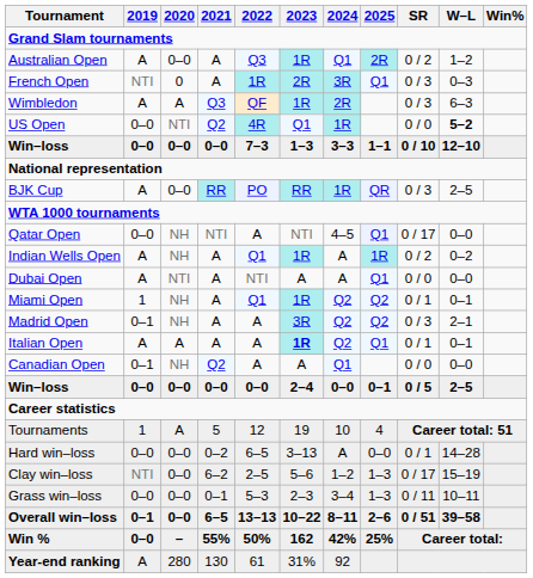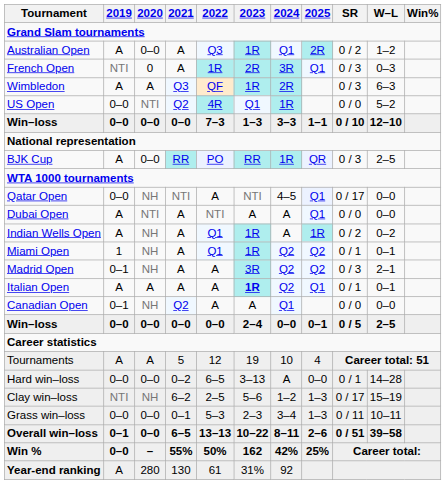 <table class=wikitable style=text-align:center>
 <tr>
 <th>Tournament</th>
 <th><a href='#'>2019</a></th>
 <th><a href='#'>2020</a></th>
 <th><a href='#'>2021</a></th>
 <th><a href='#'>2022</a></th>
 <th><a href='#'>2023</a></th>
 <th><a href='#'>2024</a></th>
 <th><a href='#'>2025</a></th>
 <th>SR</th>
 <th>W–L</th>
 <th>Win%</th>
 </tr>
 <tr>
 <td colspan="11" align="left"><strong><a href='#'>Grand Slam tournaments</a></strong></td>
 </tr>
 <tr>
 <td align=left><a href='#'>Australian Open</a></td>
 <td>A</td>
 <td>0–0</td>
 <td>A</td>
 <td bgcolor=f0f8ff><a href='#'>Q3</a></td>
 <td bgcolor=afeeee><a href='#'>1R</a></td>
 <td bgcolor=f0f8ff><a href='#'>Q1</a></td>
 <td bgcolor=afeeee><a href='#'>2R</a></td>
 <td>0 / 2</td>
 <td>1–2</td>
 <td></td>
 </tr>
 <tr>
 <td align=left><a href='#'>French Open</a></td>
 <td style=color:#767676>NTI</td>
 <td>0</td>
 <td>A</td>
 <td bgcolor=afeeee><a href='#'>1R</a></td>
 <td bgcolor=afeeee><a href='#'>2R</a></td>
 <td bgcolor=afeeee><a href='#'>3R</a></td>
 <td bgcolor=f0f8ff><a href='#'>Q1</a></td>
 <td>0 / 3</td>
 <td>0–3</td>
 <td></td>
 </tr>
 <tr>
 <td align=left><a href='#'>Wimbledon</a></td>
 <td>A</td>
 <td>A</td>
 <td bgcolor=f0f8ff><a href='#'>Q3</a></td>
 <td bgcolor=ffebcd><a href='#'>QF</a></td>
 <td bgcolor=afeeee><a href='#'>1R</a></td>
 <td bgcolor=afeeee><a href='#'>2R</a></td>
 <td></td>
 <td>0 / 3</td>
 <td>6–3</td>
 <td></td>
 </tr>
 <tr>
 <td align=left><a href='#'>US Open</a></td>
 <td>0–0</td>
 <td style=color:#767676>NTI</td>
 <td bgcolor=f0f8ff><a href='#'>Q2</a></td>
 <td bgcolor=afeeee><a href='#'>4R</a></td>
 <td bgcolor=f0f8ff><a href='#'>Q1</a></td>
 <td bgcolor=afeeee><a href='#'>1R</a></td>
 <td></td>
 <td>0 / 0</td>
-<td><strong>5–2</strong></td>
+<td>5–2</td>
 <td></td>
 </tr>
 <tr style="font-weight:bold; background:#efefef;">
 <td style=text-align:left>Win–loss</td>
 <td>0–0</td>
 <td>0–0</td>
 <td>0–0</td>
 <td>7–3</td>
 <td>1–3</td>
 <td>3–3</td>
 <td>1–1</td>
 <td>0 / 10</td>
 <td>12–10</td>
 <td></td>
 </tr>
 <tr>
 <td colspan="11" align="left"><strong>National representation</strong></td>
 </tr>
 <tr>
 <td align=left><a href='#'>BJK Cup</a></td>
 <td>A</td>
 <td>0–0</td>
 <td bgcolor=afeeee><a href='#'>RR</a></td>
 <td bgcolor=ecf2ff><a href='#'>PO</a></td>
 <td bgcolor=afeeee><a href='#'>RR</a></td>
 <td bgcolor=afeeee><a href='#'>1R</a></td>
 <td bgcolor=ecf2ff><a href='#'>QR</a></td>
 <td>0 / 3</td>
 <td>2–5</td>
 <td></td>
 </tr>
 <tr>
 <td colspan="11" align="left"><strong><a href='#'>WTA 1000 tournaments</a></strong></td>
 </tr>
 <tr>
 <td align=left><a href='#'>Qatar Open</a></td>
 <td>0–0</td>
 <td style="color:#767676;">NH</td>
 <td style=color:#767676>NTI</td>
 <td>A</td>
 <td style=color:#767676>NTI</td>
 <td>4–5</td>
 <td bgcolor=ecf2ff><a href='#'>Q1</a></td>
 <td>0 / 17</td>
 <td>0–0</td>
 <td></td>
 </tr>
 <tr>
+<td align=left><a href='#'>Dubai Open</a></td>
+<td>A</td>
+<td style=color:#767676>NTI</td>
+<td>A</td>
+<td style=color:#767676>NTI</td>
+<td>A</td>
+<td>A</td>
+<td bgcolor=f0f8ff><a href='#'>Q1</a></td>
+<td>0 / 0</td>
+<td>0–0</td>
+<td></td>
+</tr>
+<tr>
 <td align=left><a href='#'>Indian Wells Open</a></td>
 <td>A</td>
 <td style=color:#767676>NH</td>
 <td>A</td>
 <td bgcolor=f0f8ff><a href='#'>Q1</a></td>
 <td bgcolor=afeeee><a href='#'>1R</a></td>
 <td>A</td>
 <td bgcolor=afeeee><a href='#'>1R</a></td>
 <td>0 / 2</td>
 <td>0–2</td>
-<td></td>
-</tr>
-<tr>
-<td align=left><a href='#'>Dubai Open</a></td>
-<td>A</td>
-<td style=color:#767676>NTI</td>
-<td>A</td>
-<td style=color:#767676>NTI</td>
-<td>A</td>
-<td>A</td>
-<td bgcolor=f0f8ff><a href='#'>Q1</a></td>
-<td>0 / 0</td>
-<td>0–0</td>
 <td></td>
 </tr>
 <tr>
 <td align=left><a href='#'>Miami Open</a></td>
 <td>1</td>
 <td style=color:#767676>NH</td>
 <td>A</td>
 <td bgcolor=f0f8ff><a href='#'>Q1</a></td>
 <td bgcolor=afeeee><a href='#'>1R</a></td>
 <td bgcolor=f0f8ff><a href='#'>Q2</a></td>
 <td bgcolor=f0f8ff><a href='#'>Q2</a></td>
 <td>0 / 1</td>
 <td>0–1</td>
 <td></td>
 </tr>
 <tr>
 <td align=left><a href='#'>Madrid Open</a></td>
 <td>0–1</td>
 <td style=color:#767676>NH</td>
 <td>A</td>
 <td>A</td>
 <td bgcolor=afeeee><a href='#'>3R</a></td>
 <td bgcolor=f0f8ff><a href='#'>Q2</a></td>
 <td bgcolor=f0f8ff><a href='#'>Q2</a></td>
 <td>0 / 3</td>
 <td>2–1</td>
 <td></td>
 </tr>
 <tr>
 <td align=left><a href='#'>Italian Open</a></td>
 <td>A</td>
 <td>A</td>
 <td>A</td>
 <td>A</td>
 <td bgcolor=afeeee><strong><a href='#'>1R</a></strong></td>
 <td bgcolor=f0f8ff><a href='#'>Q2</a></td>
 <td bgcolor=f0f8ff><a href='#'>Q1</a></td>
 <td>0 / 1</td>
 <td>0–1</td>
 <td></td>
 </tr>
 <tr>
 <td align=left><a href='#'>Canadian Open</a></td>
 <td>0–1</td>
 <td style=color:#767676>NH</td>
 <td bgcolor=f0f8ff><a href='#'>Q2</a></td>
 <td>A</td>
 <td>A</td>
 <td bgcolor=f0f8ff><a href='#'>Q1</a></td>
 <td></td>
 <td>0 / 0</td>
 <td>0–0</td>
 <td></td>
 </tr>
 <tr style="font-weight:bold; background:#efefef;">
 <td style=text-align:left>Win–loss</td>
 <td>0–0</td>
 <td>0–0</td>
 <td>0–0</td>
 <td>0–0</td>
 <td>2–4</td>
 <td>0–0</td>
 <td>0–1</td>
 <td>0 / 5</td>
 <td>2–5</td>
 <td></td>
 </tr>
 <tr>
 <td colspan="11" align="left"><strong>Career statistics</strong></td>
 </tr>
 <tr bgcolor=efefef>
 <td align=left>Tournaments</td>
-<td>1</td>
+<td>A</td>
 <td>A</td>
 <td>5</td>
 <td>12</td>
 <td>19</td>
 <td>10</td>
 <td>4</td>
 <td colspan="3"><strong>Career total: 51</strong></td>
 </tr>
 <tr bgcolor=efefef>
 <td align=left>Hard win–loss</td>
 <td>0–0</td>
 <td>0–0</td>
 <td>0–2</td>
 <td>6–5</td>
 <td>3–13</td>
 <td>A</td>
 <td>0–0</td>
 <td>0 / 1</td>
 <td>14–28</td>
 <td></td>
 </tr>
 <tr bgcolor=efefef>
 <td align=left>Clay win–loss</td>
 <td style=color:#767676>NTI</td>
-<td>0–0</td>
+<td style=color:#767676>NH</td>
 <td>6–2</td>
 <td>2–5</td>
 <td>5–6</td>
 <td>1–2</td>
 <td>1–3</td>
 <td>0 / 17</td>
 <td>15–19</td>
 <td></td>
 </tr>
 <tr bgcolor=efefef>
 <td align=left>Grass win–loss</td>
 <td>0–0</td>
 <td>0–0</td>
 <td>0–1</td>
 <td>5–3</td>
 <td>2–3</td>
 <td>3–4</td>
 <td>1–3</td>
 <td>0 / 11</td>
 <td>10–11</td>
 <td></td>
 </tr>
 <tr style="font-weight:bold; background:#efefef;">
 <td style="text-align:left;">Overall win–loss</td>
 <td>0–1</td>
 <td>0–0</td>
 <td>6–5</td>
 <td>13–13</td>
 <td>10–22</td>
 <td>8–11</td>
 <td>2–6</td>
 <td>0 / 51</td>
 <td>39–58</td>
 <td></td>
 </tr>
 <tr style=font-weight:bold;background:#efefef>
 <td style=text-align:left>Win %</td>
 <td>0–0</td>
 <td>–</td>
 <td>55%</td>
 <td>50%</td>
 <td>162</td>
 <td>42%</td>
 <td>25%</td>
 <td colspan="3">Career total: </td>
 </tr>
 <tr bgcolor=efefef>
 <td align=left><strong>Year-end ranking</strong></td>
 <td>A</td>
 <td>280</td>
 <td>130</td>
 <td>61</td>
 <td>31%</td>
 <td>92</td>
 <td></td>
 <td colspan="3"></td>
 </tr>
 </table>
